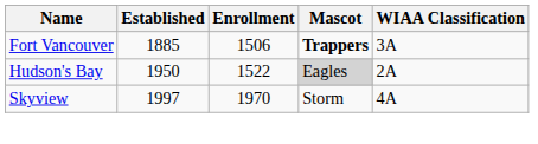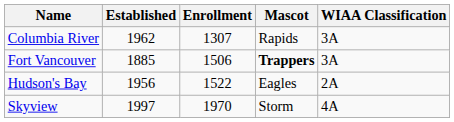 <table class="wikitable sortable">
 <tr>
 <th>Name</th>
 <th>Established</th>
 <th>Enrollment</th>
 <th class="unsortable">Mascot</th>
 <th>WIAA Classification</th>
+</tr>
+<tr>
+<td><a href='#'>Columbia River</a></td>
+<td align="center">1962</td>
+<td align="center">1307</td>
+<td>Rapids</td>
+<td>3A</td>
 </tr>
 <tr>
 <td><a href='#'>Fort Vancouver</a></td>
 <td align="center">1885</td>
 <td align="center">1506</td>
 <td><strong>Trappers</strong></td>
 <td>3A</td>
 </tr>
 <tr>
 <td><a href='#'>Hudson's Bay</a></td>
-<td align="center">1950</td>
+<td align="center">1956</td>
 <td align="center">1522</td>
-<td style="background: lightgrey;">Eagles</td>
+<td>Eagles</td>
 <td>2A</td>
 </tr>
 <tr>
 <td><a href='#'>Skyview</a></td>
 <td align="center">1997</td>
 <td align="center">1970</td>
 <td>Storm</td>
 <td>4A</td>
 </tr>
 </table>
